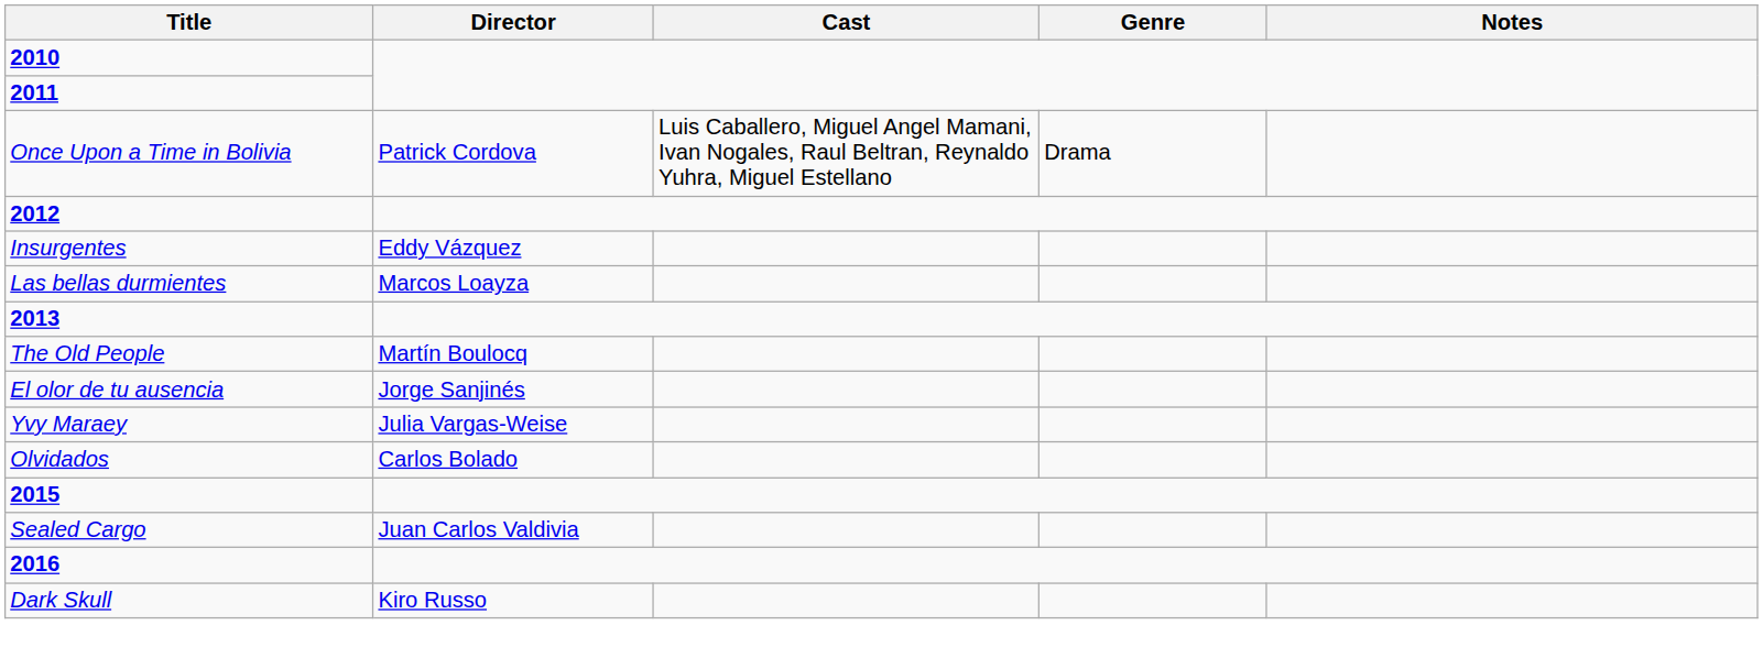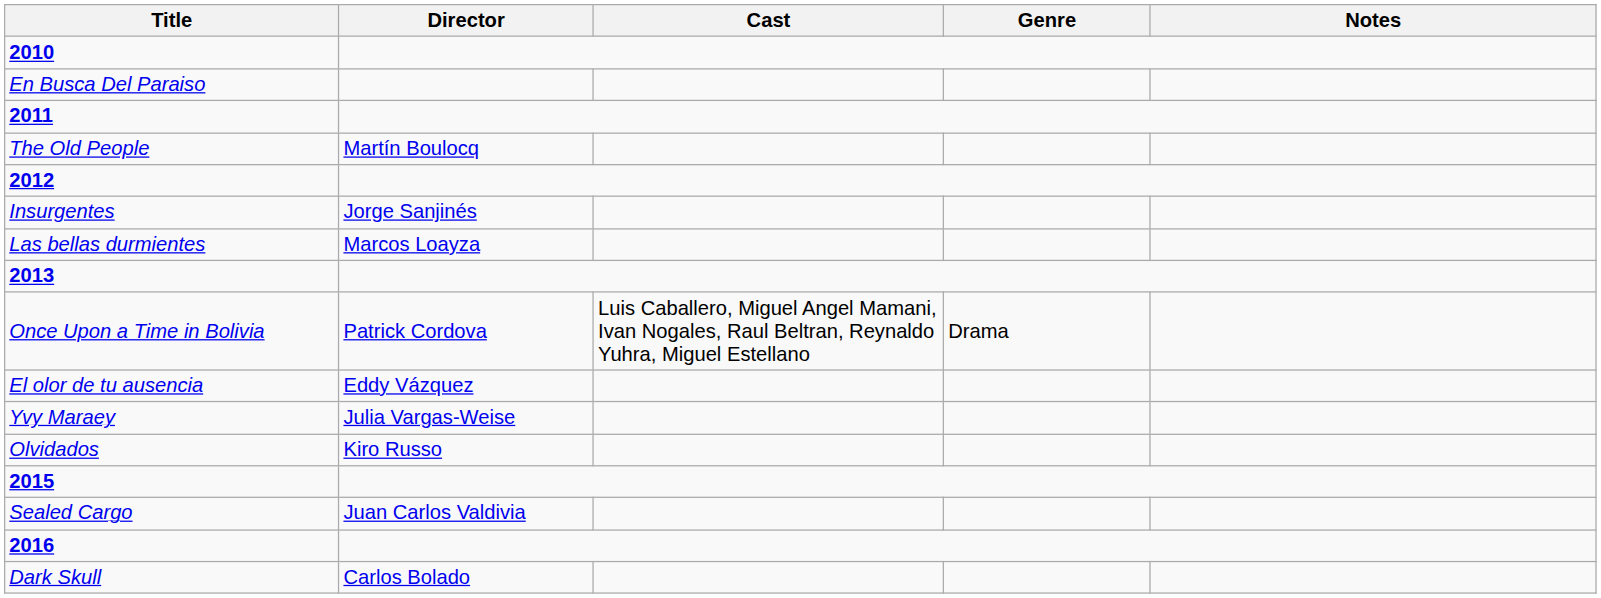 <table class="wikitable" style="width:100%;">
 <tr>
 <th style="width:21%;">Title</th>
 <th style="width:16%;">Director</th>
 <th style="width:22%;">Cast</th>
 <th style="width:13%;">Genre</th>
 <th style="width:28%;">Notes</th>
 </tr>
 <tr>
 <td><strong><a href='#'>2010</a></strong></td>
 </tr>
 <tr>
+<td><em><a href='#'>En Busca Del Paraiso</a></em></td>
+<td></td>
+<td></td>
+<td></td>
+<td></td>
+</tr>
+<tr>
 <td><strong><a href='#'>2011</a></strong></td>
 </tr>
 <tr>
-<td><em><a href='#'>Once Upon a Time in Bolivia</a></em></td>
-<td><a href='#'>Patrick Cordova</a></td>
-<td>Luis Caballero, Miguel Angel Mamani, Ivan Nogales, Raul Beltran, Reynaldo Yuhra, Miguel Estellano</td>
-<td>Drama</td>
+<td><em><a href='#'>The Old People</a></em></td>
+<td><a href='#'>Martín Boulocq</a></td>
+<td></td>
+<td></td>
 <td></td>
 </tr>
 <tr>
 <td><strong><a href='#'>2012</a></strong></td>
 </tr>
 <tr>
 <td><em><a href='#'>Insurgentes</a></em></td>
-<td><a href='#'>Eddy Vázquez</a></td>
+<td><a href='#'>Jorge Sanjinés</a></td>
 <td></td>
 <td></td>
 <td></td>
 </tr>
 <tr>
 <td><em><a href='#'>Las bellas durmientes</a></em></td>
 <td><a href='#'>Marcos Loayza</a></td>
 <td></td>
 <td></td>
 <td></td>
 </tr>
 <tr>
 <td><strong><a href='#'>2013</a></strong></td>
 </tr>
 <tr>
-<td><em><a href='#'>The Old People</a></em></td>
-<td><a href='#'>Martín Boulocq</a></td>
-<td></td>
-<td></td>
+<td><em><a href='#'>Once Upon a Time in Bolivia</a></em></td>
+<td><a href='#'>Patrick Cordova</a></td>
+<td>Luis Caballero, Miguel Angel Mamani, Ivan Nogales, Raul Beltran, Reynaldo Yuhra, Miguel Estellano</td>
+<td>Drama</td>
 <td></td>
 </tr>
 <tr>
 <td><em><a href='#'>El olor de tu ausencia</a></em></td>
-<td><a href='#'>Jorge Sanjinés</a></td>
+<td><a href='#'>Eddy Vázquez</a></td>
 <td></td>
 <td></td>
 <td></td>
 </tr>
 <tr>
 <td><em><a href='#'>Yvy Maraey</a></em></td>
 <td><a href='#'>Julia Vargas-Weise</a></td>
 <td></td>
 <td></td>
 <td></td>
 </tr>
 <tr>
 <td><em><a href='#'>Olvidados</a></em></td>
-<td><a href='#'>Carlos Bolado</a></td>
+<td><a href='#'>Kiro Russo</a></td>
 <td></td>
 <td></td>
 <td></td>
 </tr>
 <tr>
 <td><strong><a href='#'>2015</a></strong></td>
 </tr>
 <tr>
 <td><em><a href='#'>Sealed Cargo</a></em></td>
 <td><a href='#'>Juan Carlos Valdivia</a></td>
 <td></td>
 <td></td>
 <td></td>
 </tr>
 <tr>
 <td><strong><a href='#'>2016</a></strong></td>
 </tr>
 <tr>
 <td><em><a href='#'>Dark Skull</a></em></td>
-<td><a href='#'>Kiro Russo</a></td>
+<td><a href='#'>Carlos Bolado</a></td>
 <td></td>
 <td></td>
 <td></td>
 </tr>
 </table>
